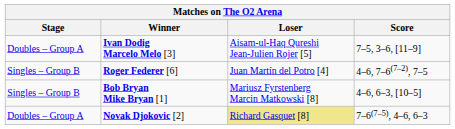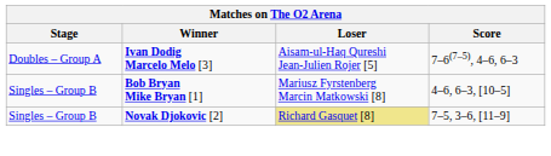 <table class="wikitable collapsible uncollapsed" border=1 style="margin:1em auto;">
 <tr>
 <th colspan=4>Matches on <a href='#'>The O2 Arena</a></th>
 </tr>
 <tr>
 <th width=150>Stage</th>
 <th width=200>Winner</th>
 <th width=200>Loser</th>
 <th width=150>Score</th>
 </tr>
 <tr>
 <td><a href='#'>Doubles – Group A</a></td>
 <td> <strong><a href='#'>Ivan Dodig</a></strong> <br>  <strong><a href='#'>Marcelo Melo</a></strong> [3]</td>
 <td> <a href='#'>Aisam-ul-Haq Qureshi</a> <br>  <a href='#'>Jean-Julien Rojer</a> [5]</td>
-<td>7–5, 3–6, [11–9]</td>
-</tr>
-<tr>
-<td><a href='#'>Singles – Group B</a></td>
-<td> <strong><a href='#'>Roger Federer</a></strong> [6]</td>
-<td> <a href='#'>Juan Martín del Potro</a> [4]</td>
-<td>4–6, 7–6<sup>(7–2)</sup>, 7–5</td>
+<td>7–6<sup>(7–5)</sup>, 4–6, 6–3</td>
 </tr>
 <tr>
 <td><a href='#'>Singles – Group B</a></td>
 <td> <strong><a href='#'>Bob Bryan</a></strong> <br>  <strong><a href='#'>Mike Bryan</a></strong> [1]</td>
 <td> <a href='#'>Mariusz Fyrstenberg</a> <br>  <a href='#'>Marcin Matkowski</a> [8]</td>
 <td>4–6, 6–3, [10–5]</td>
 </tr>
 <tr>
-<td><a href='#'>Doubles – Group A</a></td>
+<td><a href='#'>Singles – Group B</a></td>
 <td> <strong><a href='#'>Novak Djokovic</a></strong> [2]</td>
 <td style="background: khaki;"> <a href='#'>Richard Gasquet</a> [8]</td>
-<td>7–6<sup>(7–5)</sup>, 4–6, 6–3</td>
+<td>7–5, 3–6, [11–9]</td>
 </tr>
 </table>
